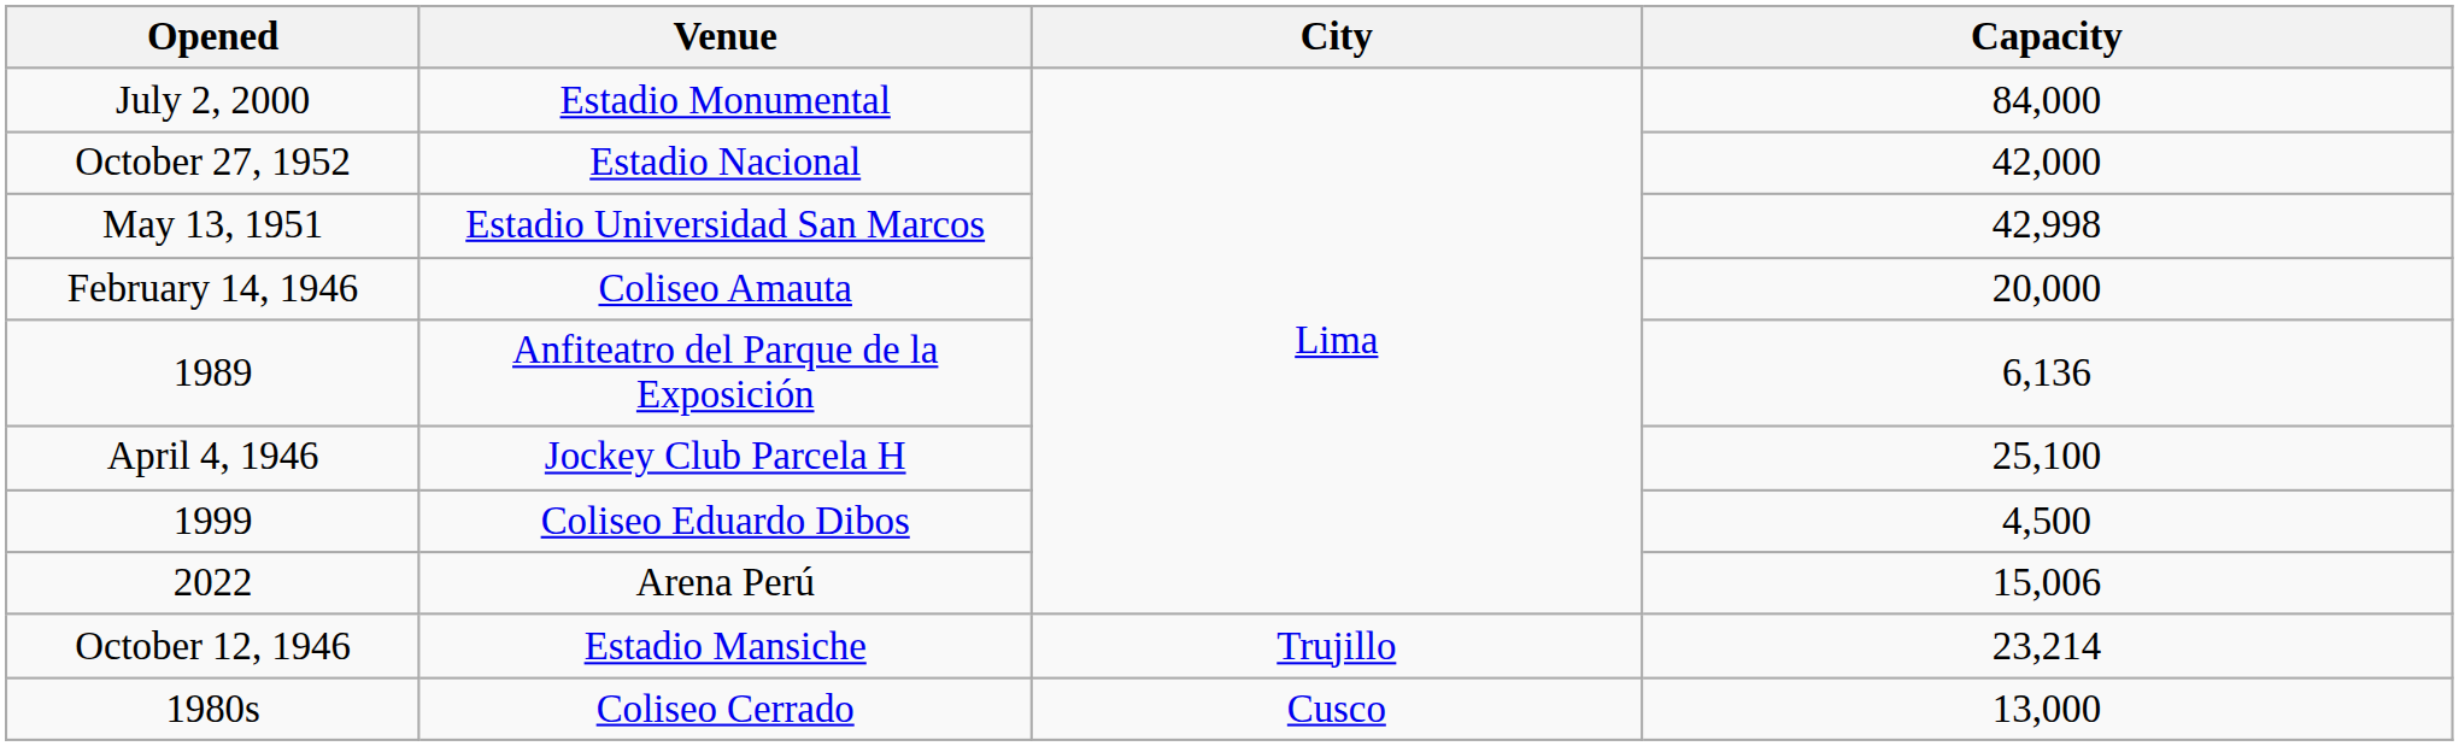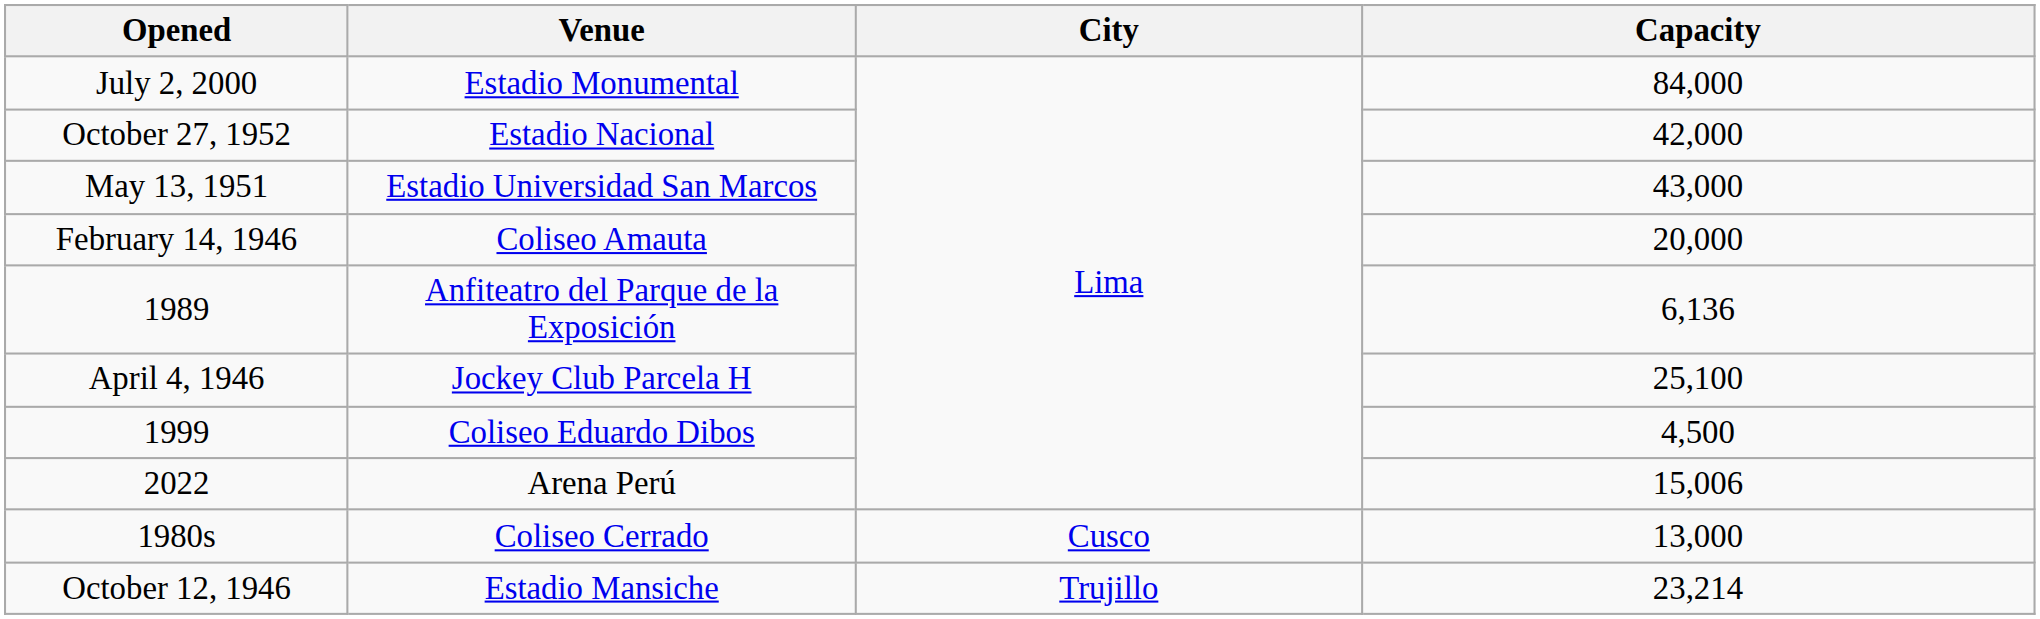 <table class="sortable wikitable" style="text-align:center;">
 <tr>
 <th scope="col" style="width:10em;">Opened</th>
 <th scope="col" style="width:15em;">Venue</th>
 <th scope="col" style="width:15em;">City</th>
 <th scope="col" style="width:20em;">Capacity</th>
 </tr>
 <tr>
 <td>July 2, 2000</td>
 <td><a href='#'>Estadio Monumental</a></td>
 <td rowspan="8"><a href='#'>Lima</a></td>
 <td>84,000</td>
 </tr>
 <tr>
 <td>October 27, 1952</td>
 <td><a href='#'>Estadio Nacional</a></td>
 <td>42,000</td>
 </tr>
 <tr>
 <td>May 13, 1951</td>
 <td><a href='#'>Estadio Universidad San Marcos</a></td>
-<td>42,998</td>
+<td>43,000</td>
 </tr>
 <tr>
 <td>February 14, 1946</td>
 <td><a href='#'>Coliseo Amauta</a></td>
 <td>20,000</td>
 </tr>
 <tr>
 <td>1989</td>
 <td><a href='#'>Anfiteatro del Parque de la Exposición</a></td>
 <td>6,136</td>
 </tr>
 <tr>
 <td>April 4, 1946</td>
 <td><a href='#'>Jockey Club Parcela H</a></td>
 <td>25,100</td>
 </tr>
 <tr>
 <td>1999</td>
 <td><a href='#'>Coliseo Eduardo Dibos</a></td>
 <td>4,500</td>
 </tr>
 <tr>
 <td>2022</td>
 <td>Arena Perú</td>
 <td>15,006</td>
 </tr>
 <tr>
+<td>1980s</td>
+<td><a href='#'>Coliseo Cerrado</a></td>
+<td><a href='#'>Cusco</a></td>
+<td>13,000</td>
+</tr>
+<tr>
 <td>October 12, 1946</td>
 <td><a href='#'>Estadio Mansiche</a></td>
 <td><a href='#'>Trujillo</a></td>
 <td>23,214</td>
 </tr>
-<tr>
-<td>1980s</td>
-<td><a href='#'>Coliseo Cerrado</a></td>
-<td><a href='#'>Cusco</a></td>
-<td>13,000</td>
-</tr>
 </table>
